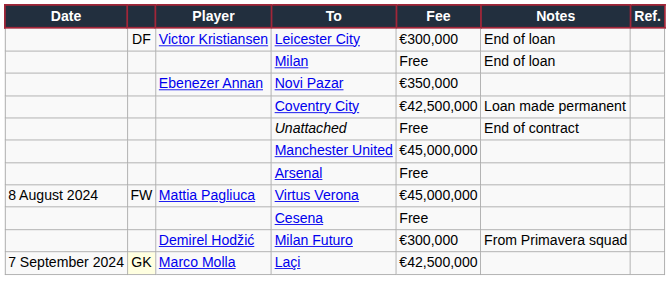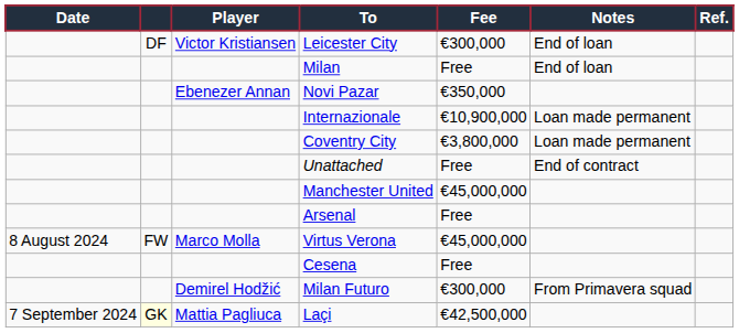 <table class="wikitable plainrowheaders">
 <tr>
 <th style="background:#222F3E;color:white;border:2px solid #A22639">Date</th>
 <th style="background:#222F3E;color:white;border:2px solid #A22639"></th>
 <th style="background:#222F3E;color:white;border:2px solid #A22639">Player</th>
 <th style="background:#222F3E;color:white;border:2px solid #A22639">To</th>
 <th style="background:#222F3E;color:white;border:2px solid #A22639">Fee</th>
 <th style="background:#222F3E;color:white;border:2px solid #A22639">Notes</th>
 <th style="background:#222F3E;color:white;border:2px solid #A22639">Ref.</th>
 </tr>
 <tr>
 <td></td>
 <td align="center">DF</td>
 <td> <a href='#'>Victor Kristiansen</a></td>
 <td> <a href='#'>Leicester City</a></td>
 <td>€300,000</td>
 <td>End of loan</td>
 <td></td>
 </tr>
 <tr>
 <td></td>
 <td align="center"></td>
 <td></td>
 <td> <a href='#'>Milan</a></td>
 <td>Free</td>
 <td>End of loan</td>
 <td></td>
 </tr>
 <tr>
 <td></td>
 <td align="center"></td>
 <td> <a href='#'>Ebenezer Annan</a></td>
 <td> <a href='#'>Novi Pazar</a></td>
 <td>€350,000</td>
 <td></td>
 <td></td>
 </tr>
 <tr>
 <td></td>
 <td align="center"></td>
 <td></td>
+<td> <a href='#'>Internazionale</a></td>
+<td>€10,900,000</td>
+<td>Loan made permanent</td>
+<td></td>
+</tr>
+<tr>
+<td></td>
+<td align="center"></td>
+<td></td>
 <td> <a href='#'>Coventry City</a></td>
-<td>€42,500,000</td>
+<td>€3,800,000</td>
 <td>Loan made permanent</td>
 <td></td>
 </tr>
 <tr>
 <td></td>
 <td align="center"></td>
 <td></td>
 <td><em>Unattached</em></td>
 <td>Free</td>
 <td>End of contract</td>
 </tr>
 <tr>
 <td></td>
 <td align="center"></td>
 <td></td>
 <td> <a href='#'>Manchester United</a></td>
 <td>€45,000,000</td>
 <td></td>
 <td></td>
 </tr>
 <tr>
 <td></td>
 <td align="center"></td>
 <td></td>
 <td> <a href='#'>Arsenal</a></td>
 <td>Free</td>
 <td></td>
 <td></td>
 </tr>
 <tr>
 <td>8 August 2024</td>
 <td align="center">FW</td>
-<td> <a href='#'>Mattia Pagliuca</a></td>
+<td> <a href='#'>Marco Molla</a></td>
 <td> <a href='#'>Virtus Verona</a></td>
 <td>€45,000,000</td>
 <td></td>
 <td></td>
 </tr>
 <tr>
 <td></td>
 <td align="center"></td>
 <td></td>
 <td> <a href='#'>Cesena</a></td>
 <td>Free</td>
 <td></td>
 <td></td>
 </tr>
 <tr>
 <td></td>
 <td align="center"></td>
 <td> <a href='#'>Demirel Hodžić</a></td>
 <td> <a href='#'>Milan Futuro</a></td>
 <td>€300,000</td>
 <td>From Primavera squad</td>
 <td></td>
 </tr>
 <tr>
 <td>7 September 2024</td>
 <td align="center" style="background: lightyellow;">GK</td>
-<td> <a href='#'>Marco Molla</a></td>
+<td> <a href='#'>Mattia Pagliuca</a></td>
 <td> <a href='#'>Laçi</a></td>
 <td>€42,500,000</td>
 <td></td>
 <td></td>
 </tr>
 </table>
